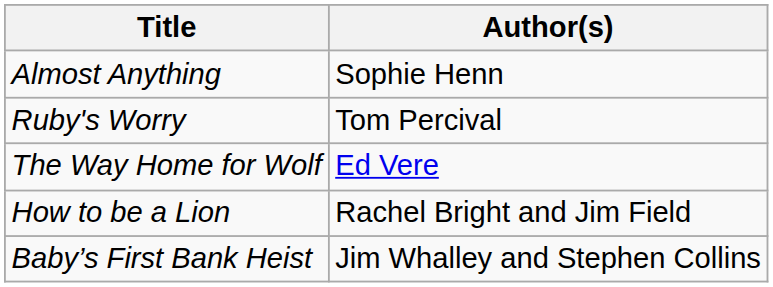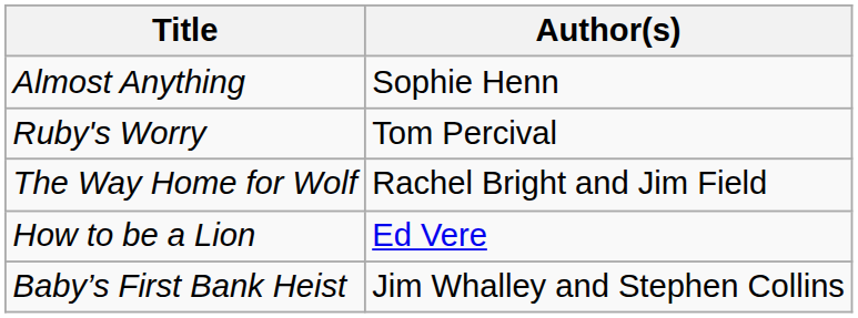 <table class="wikitable">
 <tr>
 <th>Title</th>
 <th>Author(s)</th>
 </tr>
 <tr>
 <td><em>Almost Anything</em></td>
 <td>Sophie Henn</td>
 </tr>
 <tr>
 <td><em>Ruby's Worry</em></td>
 <td>Tom Percival</td>
 </tr>
 <tr>
 <td><em>The Way Home for Wolf</em></td>
-<td><a href='#'>Ed Vere</a></td>
+<td>Rachel Bright and Jim Field</td>
 </tr>
 <tr>
 <td><em>How to be a Lion</em></td>
-<td>Rachel Bright and Jim Field</td>
+<td><a href='#'>Ed Vere</a></td>
 </tr>
 <tr>
 <td><em> Baby’s First Bank Heist</em></td>
 <td>Jim Whalley and Stephen Collins</td>
 </tr>
 </table>
